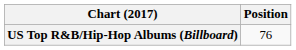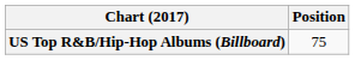 <table class="wikitable plainrowheaders" style="text-align:center">
 <tr>
 <th scope="col">Chart (2017)</th>
 <th scope="col">Position</th>
 </tr>
 <tr>
 <th scope="row">US Top R&B/Hip-Hop Albums (<em>Billboard</em>)</th>
-<td>76</td>
+<td>75</td>
 </tr>
 </table>
